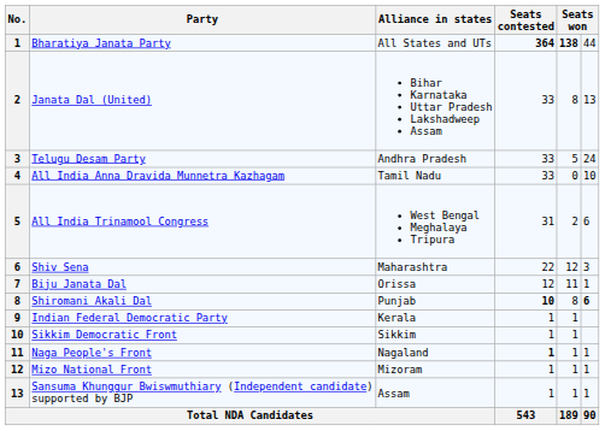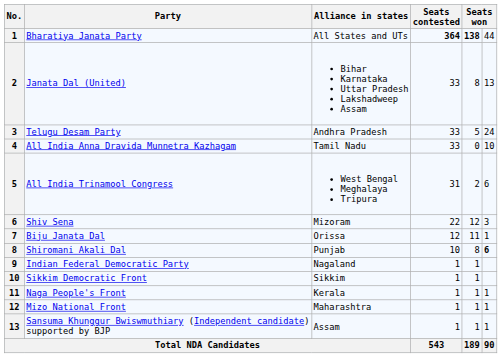 <table class="wikitable sortable"| style="border:1px solid black; background-color:#F4F9FF" cellspacing="1" cellpadding="1" border="0">
 <tr>
 <th>No.</th>
 <th>Party</th>
 <th>Alliance in states</th>
 <th>Seats <br>contested</th>
 <th colspan="2">Seats <br>won</th>
 </tr>
 <tr>
 <th align="center">1</th>
 <td><a href='#'>Bharatiya Janata Party</a></td>
 <td>All States and UTs</td>
 <td align=right><strong>364</strong></td>
 <td align=right><strong>138</strong></td>
 <td> 44</td>
 </tr>
 <tr>
 <th align="center">2</th>
 <td><a href='#'>Janata Dal (United)</a></td>
 <td><br><ul><li>Bihar</li><li>Karnataka</li><li>Uttar Pradesh</li><li>Lakshadweep</li><li>Assam</li></ul></td>
 <td align=right>33</td>
 <td align=right>8</td>
 <td> 13</td>
 </tr>
 <tr>
 <th align="center">3</th>
 <td><a href='#'>Telugu Desam Party</a></td>
 <td>Andhra Pradesh</td>
 <td align=right>33</td>
 <td align=right>5</td>
 <td> 24</td>
 </tr>
 <tr>
 <th align="center">4</th>
 <td><a href='#'>All India Anna Dravida Munnetra Kazhagam</a></td>
 <td>Tamil Nadu</td>
 <td align=right>33</td>
 <td align=right>0</td>
 <td> 10</td>
 </tr>
 <tr>
 <th align="center">5</th>
 <td><a href='#'>All India Trinamool Congress</a></td>
 <td><br><ul><li>West Bengal</li><li>Meghalaya</li><li>Tripura</li></ul></td>
 <td align=right>31</td>
 <td align=right>2</td>
 <td> 6</td>
 </tr>
 <tr>
 <th align="center">6</th>
 <td><a href='#'>Shiv Sena</a></td>
-<td>Maharashtra</td>
+<td>Mizoram</td>
 <td align=right>22</td>
 <td align=right>12</td>
 <td> 3</td>
 </tr>
 <tr>
 <th align="center">7</th>
 <td><a href='#'>Biju Janata Dal</a></td>
 <td>Orissa</td>
 <td align=right>12</td>
 <td align=right>11</td>
 <td> 1</td>
 </tr>
 <tr>
 <th align="center">8</th>
 <td><a href='#'>Shiromani Akali Dal</a></td>
 <td>Punjab</td>
-<td align=right><strong>10</strong></td>
+<td align=right>10</td>
 <td align=right>8</td>
 <td><strong> 6</strong></td>
 </tr>
 <tr>
 <th align="center">9</th>
 <td><a href='#'>Indian Federal Democratic Party</a></td>
-<td>Kerala</td>
+<td>Nagaland</td>
 <td align=right>1</td>
 <td align=right>1</td>
 <td></td>
 </tr>
 <tr>
 <th align="center">10</th>
 <td><a href='#'>Sikkim Democratic Front</a></td>
 <td>Sikkim</td>
 <td align=right>1</td>
 <td align=right>1</td>
 <td></td>
 </tr>
 <tr>
 <th align="center">11</th>
 <td><a href='#'>Naga People's Front</a></td>
-<td>Nagaland</td>
-<td align=right><strong>1</strong></td>
+<td>Kerala</td>
+<td align=right>1</td>
 <td align=right>1</td>
 <td> 1</td>
 </tr>
 <tr>
 <th align="center">12</th>
 <td><a href='#'>Mizo National Front</a></td>
-<td>Mizoram</td>
+<td>Maharashtra</td>
 <td align=right>1</td>
 <td align=right>1</td>
 <td> 1</td>
 </tr>
 <tr>
 <th align="center">13</th>
 <td><a href='#'>Sansuma Khunggur Bwiswmuthiary</a> (<a href='#'>Independent candidate</a>)<br>supported by BJP</td>
 <td>Assam</td>
 <td align=right>1</td>
 <td align=right>1</td>
 <td> 1</td>
 </tr>
 <tr>
 <th colspan="3">Total NDA Candidates</th>
 <th><strong>543</strong></th>
 <th><strong>189</strong></th>
 <th> 90</th>
 </tr>
 </table>
